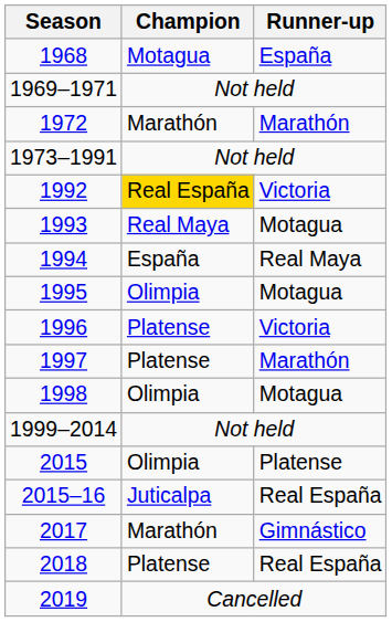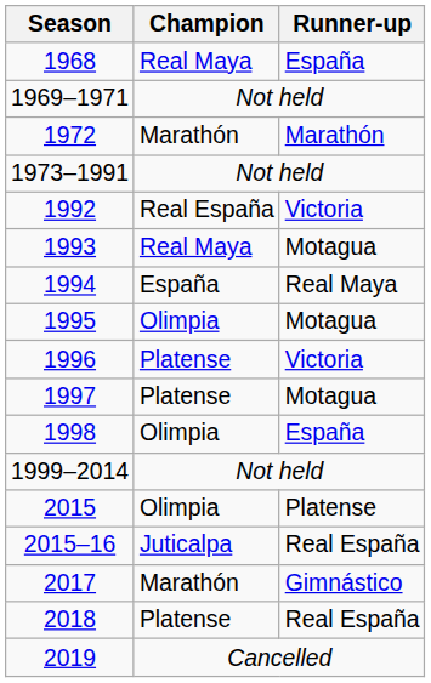 <table class="wikitable">
 <tr>
 <th>Season</th>
 <th>Champion</th>
 <th>Runner-up</th>
 </tr>
 <tr>
 <td align="center"><a href='#'>1968</a></td>
-<td><a href='#'>Motagua</a></td>
+<td><a href='#'>Real Maya</a></td>
 <td><a href='#'>España</a></td>
 </tr>
 <tr>
 <td align="center">1969–1971</td>
 <td colspan=2 align="center"><em>Not held</em></td>
 </tr>
 <tr>
 <td align="center"><a href='#'>1972</a></td>
 <td>Marathón</td>
 <td><a href='#'>Marathón</a></td>
 </tr>
 <tr>
 <td align="center">1973–1991</td>
 <td colspan=2 align="center"><em>Not held</em></td>
 </tr>
 <tr>
 <td align="center"><a href='#'>1992</a></td>
-<td style="background: gold;">Real España</td>
+<td>Real España</td>
 <td><a href='#'>Victoria</a></td>
 </tr>
 <tr>
 <td align="center"><a href='#'>1993</a></td>
 <td><a href='#'>Real Maya</a></td>
 <td>Motagua</td>
 </tr>
 <tr>
 <td align="center"><a href='#'>1994</a></td>
 <td>España</td>
 <td>Real Maya</td>
 </tr>
 <tr>
 <td align="center"><a href='#'>1995</a></td>
 <td><a href='#'>Olimpia</a></td>
 <td>Motagua</td>
 </tr>
 <tr>
 <td align="center"><a href='#'>1996</a></td>
 <td><a href='#'>Platense</a></td>
 <td><a href='#'>Victoria</a></td>
 </tr>
 <tr>
 <td align="center"><a href='#'>1997</a></td>
 <td>Platense</td>
-<td><a href='#'>Marathón</a></td>
+<td>Motagua</td>
 </tr>
 <tr>
 <td align="center"><a href='#'>1998</a></td>
 <td>Olimpia</td>
-<td>Motagua</td>
+<td><a href='#'>España</a></td>
 </tr>
 <tr>
 <td align="center">1999–2014</td>
 <td colspan=2 align="center"><em>Not held</em></td>
 </tr>
 <tr>
 <td align="center"><a href='#'>2015</a></td>
 <td>Olimpia</td>
 <td>Platense</td>
 </tr>
 <tr>
 <td align="center"><a href='#'>2015–16</a></td>
 <td><a href='#'>Juticalpa</a></td>
 <td>Real España</td>
 </tr>
 <tr>
 <td align="center"><a href='#'>2017</a></td>
 <td>Marathón</td>
 <td><a href='#'>Gimnástico</a></td>
 </tr>
 <tr>
 <td align="center"><a href='#'>2018</a></td>
 <td>Platense</td>
 <td>Real España</td>
 </tr>
 <tr>
 <td align="center"><a href='#'>2019</a></td>
 <td colspan=2 align=center><em>Cancelled</em></td>
 </tr>
 </table>
